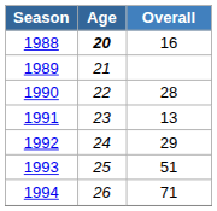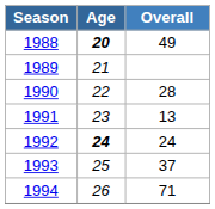 <table class="wikitable" style="font-size:95%; text-align:center; border:grey solid 1px; border-collapse:collapse; background:#ffffff;">
 <tr>
 <th style="background-color:#369; color:white; width:60px;"> Season </th>
 <th style="background-color:#369; color:white; width:40px;"> Age </th>
 <th style="background-color:#4180be; color:white; width:75px;">Overall</th>
 </tr>
 <tr>
 <td><a href='#'>1988</a></td>
 <td><strong><em>20</em></strong></td>
-<td>16</td>
+<td>49</td>
 </tr>
 <tr>
 <td><a href='#'>1989</a></td>
 <td><em>21</em></td>
 <td></td>
 </tr>
 <tr>
 <td><a href='#'>1990</a></td>
 <td><em>22</em></td>
 <td>28</td>
 </tr>
 <tr>
 <td><a href='#'>1991</a></td>
 <td><em>23</em></td>
 <td>13</td>
 </tr>
 <tr>
 <td><a href='#'>1992</a></td>
-<td><em>24</em></td>
-<td>29</td>
+<td><strong><em>24</em></strong></td>
+<td>24</td>
 </tr>
 <tr>
 <td><a href='#'>1993</a></td>
 <td><em>25</em></td>
-<td>51</td>
+<td>37</td>
 </tr>
 <tr>
 <td><a href='#'>1994</a></td>
 <td><em>26</em></td>
 <td>71</td>
 </tr>
 <tr>
 </tr>
 </table>
